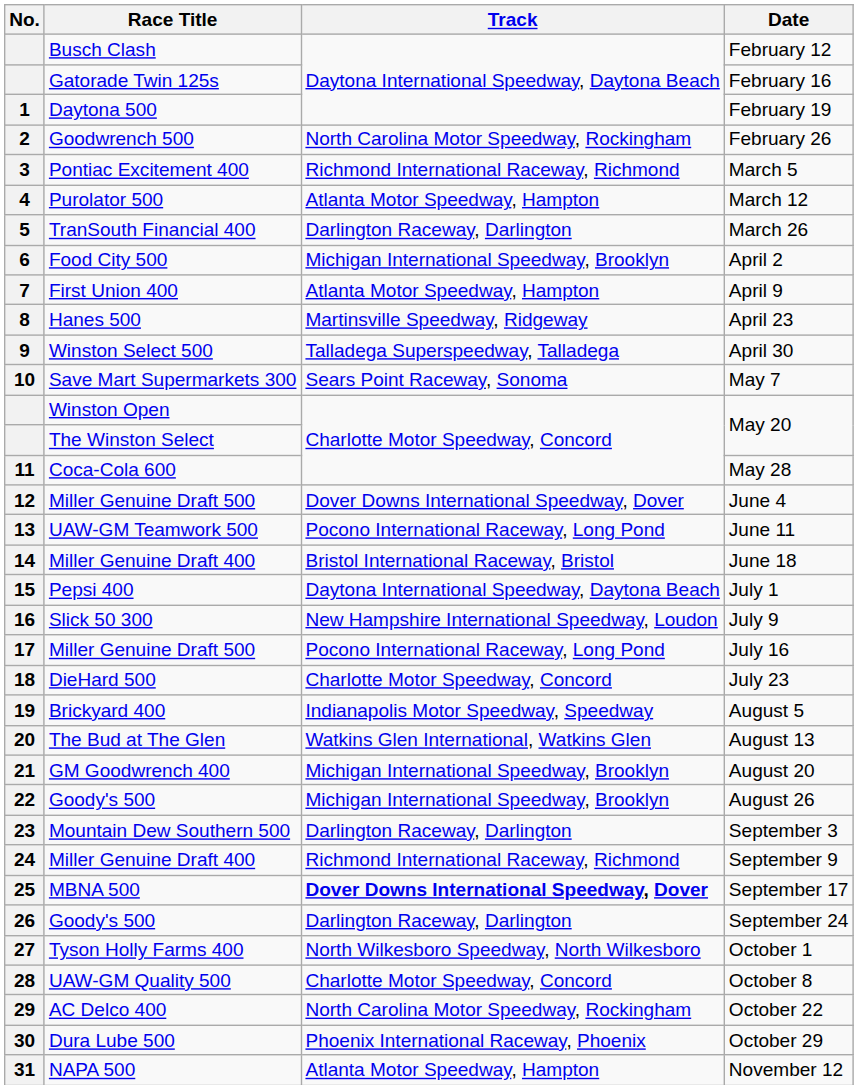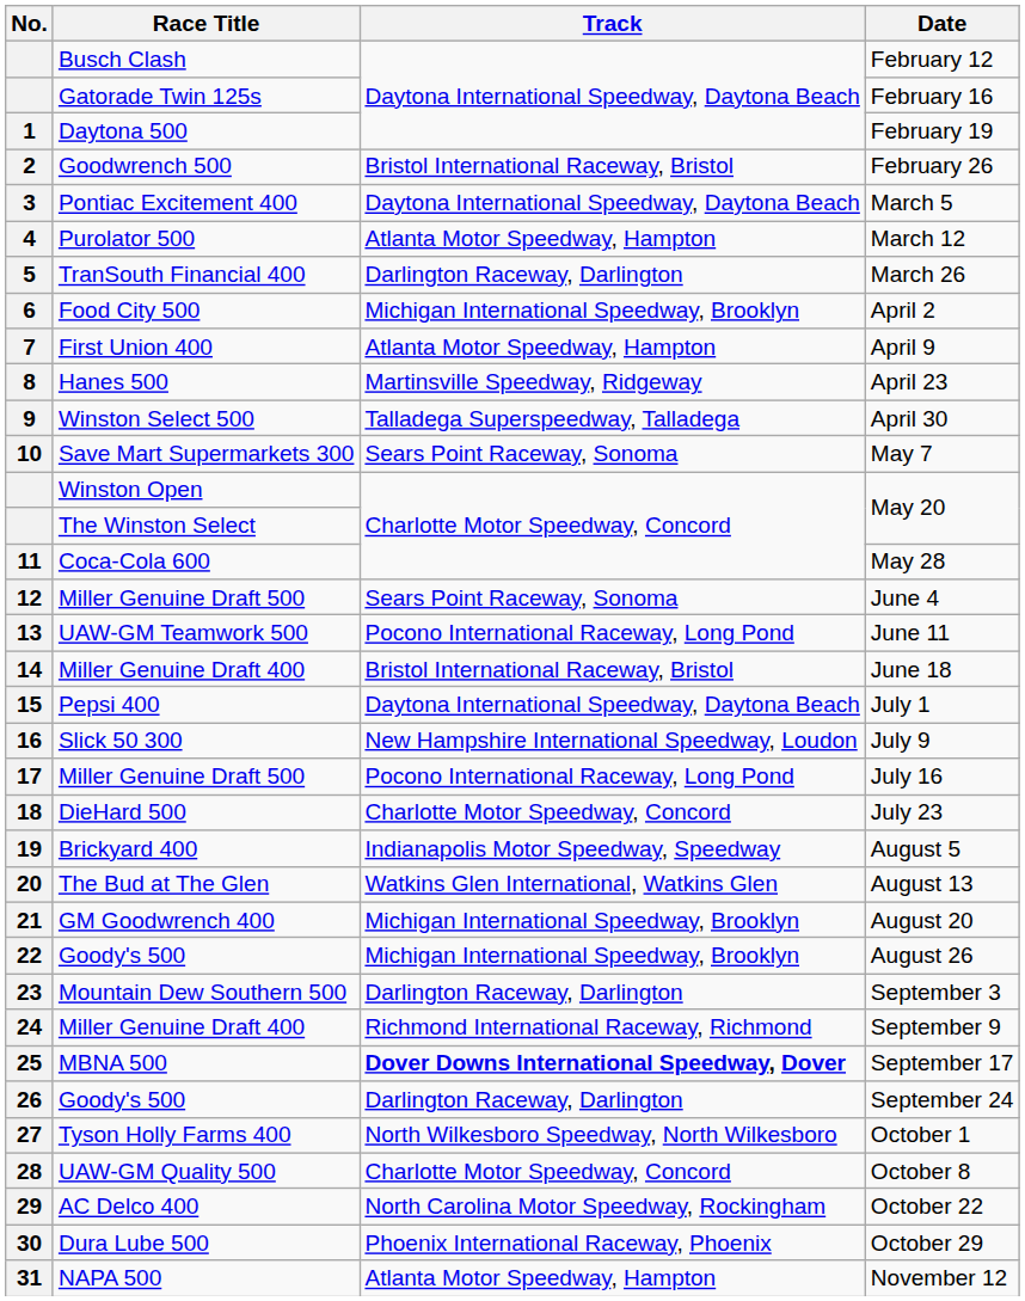 <table class="wikitable" style="font-size:85%;">
 <tr>
 <th>No.</th>
 <th>Race Title</th>
 <th><a href='#'>Track</a></th>
 <th>Date</th>
 </tr>
 <tr>
 <th></th>
 <td><a href='#'>Busch Clash</a></td>
 <td rowspan=3><a href='#'>Daytona International Speedway</a>, <a href='#'>Daytona Beach</a></td>
 <td>February 12</td>
 </tr>
 <tr>
 <th></th>
 <td><a href='#'>Gatorade Twin 125s</a></td>
 <td>February 16</td>
 </tr>
 <tr>
 <th>1</th>
 <td><a href='#'>Daytona 500</a></td>
 <td>February 19</td>
 </tr>
 <tr>
 <th>2</th>
 <td><a href='#'>Goodwrench 500</a></td>
-<td><a href='#'>North Carolina Motor Speedway</a>, <a href='#'>Rockingham</a></td>
+<td><a href='#'>Bristol International Raceway</a>, <a href='#'>Bristol</a></td>
 <td>February 26</td>
 </tr>
 <tr>
 <th>3</th>
 <td><a href='#'>Pontiac Excitement 400</a></td>
-<td><a href='#'>Richmond International Raceway</a>, <a href='#'>Richmond</a></td>
+<td><a href='#'>Daytona International Speedway</a>, <a href='#'>Daytona Beach</a></td>
 <td>March 5</td>
 </tr>
 <tr>
 <th>4</th>
 <td><a href='#'>Purolator 500</a></td>
 <td><a href='#'>Atlanta Motor Speedway</a>, <a href='#'>Hampton</a></td>
 <td>March 12</td>
 </tr>
 <tr>
 <th>5</th>
 <td><a href='#'>TranSouth Financial 400</a></td>
 <td><a href='#'>Darlington Raceway</a>, <a href='#'>Darlington</a></td>
 <td>March 26</td>
 </tr>
 <tr>
 <th>6</th>
 <td><a href='#'>Food City 500</a></td>
 <td><a href='#'>Michigan International Speedway</a>, <a href='#'>Brooklyn</a></td>
 <td>April 2</td>
 </tr>
 <tr>
 <th>7</th>
 <td><a href='#'>First Union 400</a></td>
 <td><a href='#'>Atlanta Motor Speedway</a>, <a href='#'>Hampton</a></td>
 <td>April 9</td>
 </tr>
 <tr>
 <th>8</th>
 <td><a href='#'>Hanes 500</a></td>
 <td><a href='#'>Martinsville Speedway</a>, <a href='#'>Ridgeway</a></td>
 <td>April 23</td>
 </tr>
 <tr>
 <th>9</th>
 <td><a href='#'>Winston Select 500</a></td>
 <td><a href='#'>Talladega Superspeedway</a>, <a href='#'>Talladega</a></td>
 <td>April 30</td>
 </tr>
 <tr>
 <th>10</th>
 <td><a href='#'>Save Mart Supermarkets 300</a></td>
 <td><a href='#'>Sears Point Raceway</a>, <a href='#'>Sonoma</a></td>
 <td>May 7</td>
 </tr>
 <tr>
 <th></th>
 <td><a href='#'>Winston Open</a></td>
 <td rowspan=3><a href='#'>Charlotte Motor Speedway</a>, <a href='#'>Concord</a></td>
 <td rowspan=2>May 20</td>
 </tr>
 <tr>
 <th></th>
 <td><a href='#'>The Winston Select</a></td>
 </tr>
 <tr>
 <th>11</th>
 <td><a href='#'>Coca-Cola 600</a></td>
 <td>May 28</td>
 </tr>
 <tr>
 <th>12</th>
 <td><a href='#'>Miller Genuine Draft 500</a></td>
-<td><a href='#'>Dover Downs International Speedway</a>, <a href='#'>Dover</a></td>
+<td><a href='#'>Sears Point Raceway</a>, <a href='#'>Sonoma</a></td>
 <td>June 4</td>
 </tr>
 <tr>
 <th>13</th>
 <td><a href='#'>UAW-GM Teamwork 500</a></td>
 <td><a href='#'>Pocono International Raceway</a>, <a href='#'>Long Pond</a></td>
 <td>June 11</td>
 </tr>
 <tr>
 <th>14</th>
 <td><a href='#'>Miller Genuine Draft 400</a></td>
 <td><a href='#'>Bristol International Raceway</a>, <a href='#'>Bristol</a></td>
 <td>June 18</td>
 </tr>
 <tr>
 <th>15</th>
 <td><a href='#'>Pepsi 400</a></td>
 <td><a href='#'>Daytona International Speedway</a>, <a href='#'>Daytona Beach</a></td>
 <td>July 1</td>
 </tr>
 <tr>
 <th>16</th>
 <td><a href='#'>Slick 50 300</a></td>
 <td><a href='#'>New Hampshire International Speedway</a>, <a href='#'>Loudon</a></td>
 <td>July 9</td>
 </tr>
 <tr>
 <th>17</th>
 <td><a href='#'>Miller Genuine Draft 500</a></td>
 <td><a href='#'>Pocono International Raceway</a>, <a href='#'>Long Pond</a></td>
 <td>July 16</td>
 </tr>
 <tr>
 <th>18</th>
 <td><a href='#'>DieHard 500</a></td>
 <td><a href='#'>Charlotte Motor Speedway</a>, <a href='#'>Concord</a></td>
 <td>July 23</td>
 </tr>
 <tr>
 <th>19</th>
 <td><a href='#'>Brickyard 400</a></td>
 <td><a href='#'>Indianapolis Motor Speedway</a>, <a href='#'>Speedway</a></td>
 <td>August 5</td>
 </tr>
 <tr>
 <th>20</th>
 <td><a href='#'>The Bud at The Glen</a></td>
 <td><a href='#'>Watkins Glen International</a>, <a href='#'>Watkins Glen</a></td>
 <td>August 13</td>
 </tr>
 <tr>
 <th>21</th>
 <td><a href='#'>GM Goodwrench 400</a></td>
 <td><a href='#'>Michigan International Speedway</a>, <a href='#'>Brooklyn</a></td>
 <td>August 20</td>
 </tr>
 <tr>
 <th>22</th>
 <td><a href='#'>Goody's 500</a></td>
 <td><a href='#'>Michigan International Speedway</a>, <a href='#'>Brooklyn</a></td>
 <td>August 26</td>
 </tr>
 <tr>
 <th>23</th>
 <td><a href='#'>Mountain Dew Southern 500</a></td>
 <td><a href='#'>Darlington Raceway</a>, <a href='#'>Darlington</a></td>
 <td>September 3</td>
 </tr>
 <tr>
 <th>24</th>
 <td><a href='#'>Miller Genuine Draft 400</a></td>
 <td><a href='#'>Richmond International Raceway</a>, <a href='#'>Richmond</a></td>
 <td>September 9</td>
 </tr>
 <tr>
 <th>25</th>
 <td><a href='#'>MBNA 500</a></td>
 <td><strong><a href='#'>Dover Downs International Speedway</a>, <a href='#'>Dover</a></strong></td>
 <td>September 17</td>
 </tr>
 <tr>
 <th>26</th>
 <td><a href='#'>Goody's 500</a></td>
 <td><a href='#'>Darlington Raceway</a>, <a href='#'>Darlington</a></td>
 <td>September 24</td>
 </tr>
 <tr>
 <th>27</th>
 <td><a href='#'>Tyson Holly Farms 400</a></td>
 <td><a href='#'>North Wilkesboro Speedway</a>, <a href='#'>North Wilkesboro</a></td>
 <td>October 1</td>
 </tr>
 <tr>
 <th>28</th>
 <td><a href='#'>UAW-GM Quality 500</a></td>
 <td><a href='#'>Charlotte Motor Speedway</a>, <a href='#'>Concord</a></td>
 <td>October 8</td>
 </tr>
 <tr>
 <th>29</th>
 <td><a href='#'>AC Delco 400</a></td>
 <td><a href='#'>North Carolina Motor Speedway</a>, <a href='#'>Rockingham</a></td>
 <td>October 22</td>
 </tr>
 <tr>
 <th>30</th>
 <td><a href='#'>Dura Lube 500</a></td>
 <td><a href='#'>Phoenix International Raceway</a>, <a href='#'>Phoenix</a></td>
 <td>October 29</td>
 </tr>
 <tr>
 <th>31</th>
 <td><a href='#'>NAPA 500</a></td>
 <td><a href='#'>Atlanta Motor Speedway</a>, <a href='#'>Hampton</a></td>
 <td>November 12</td>
 </tr>
 </table>
